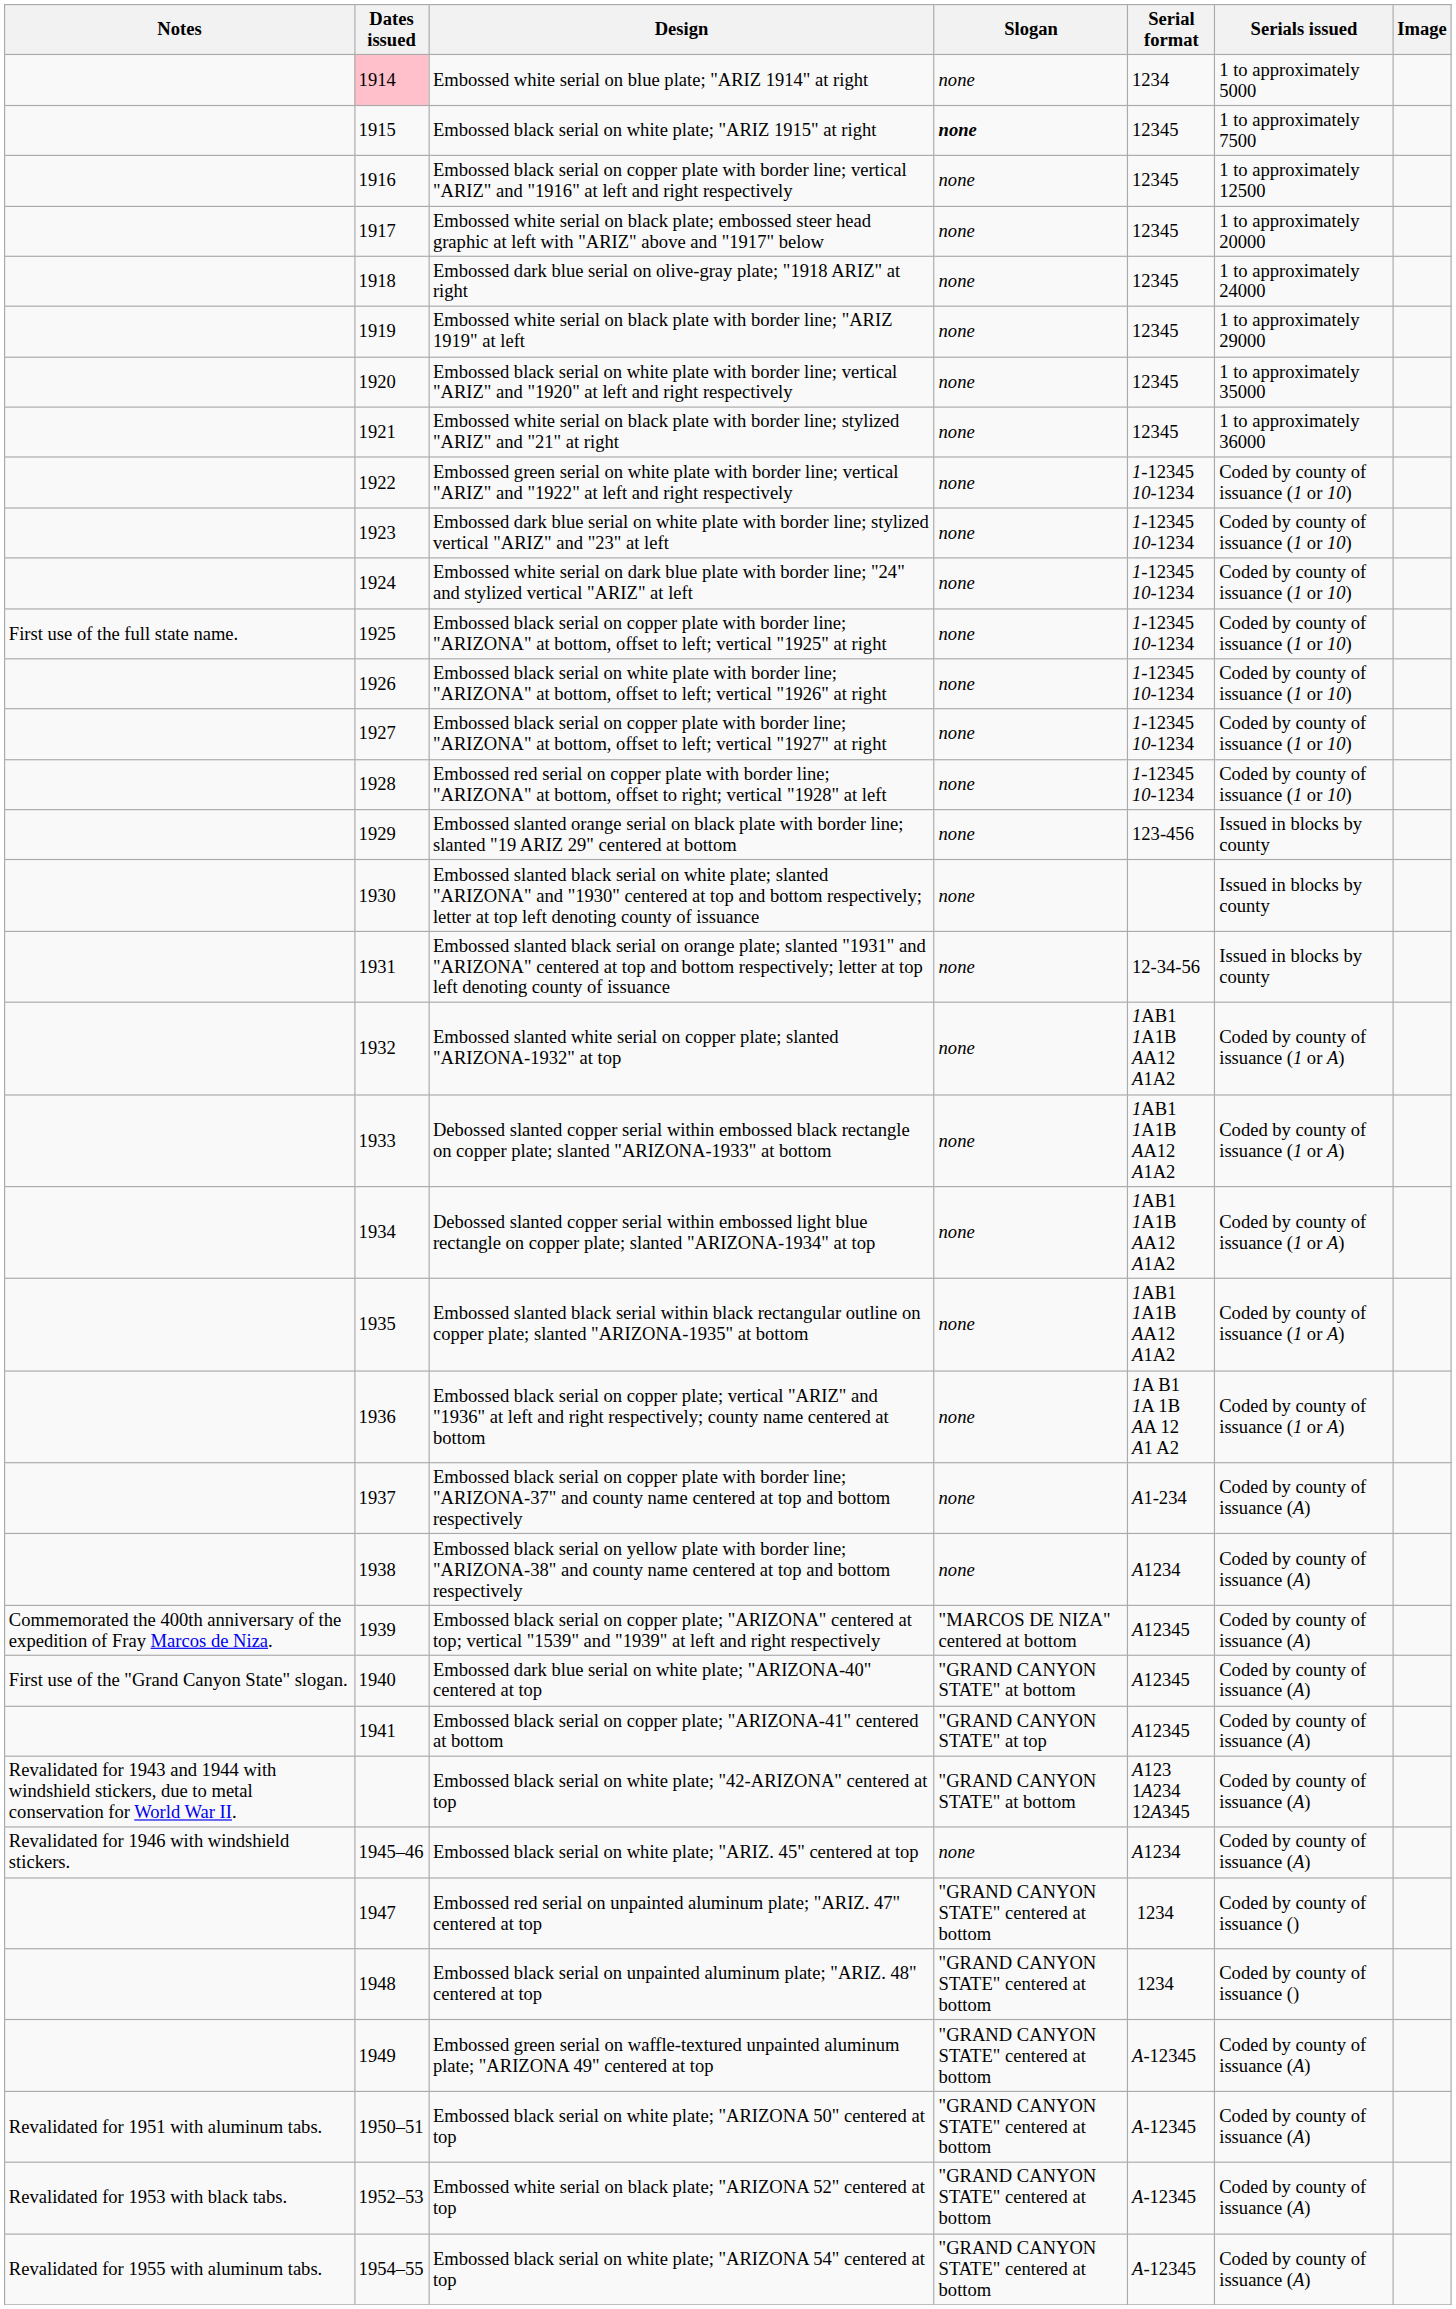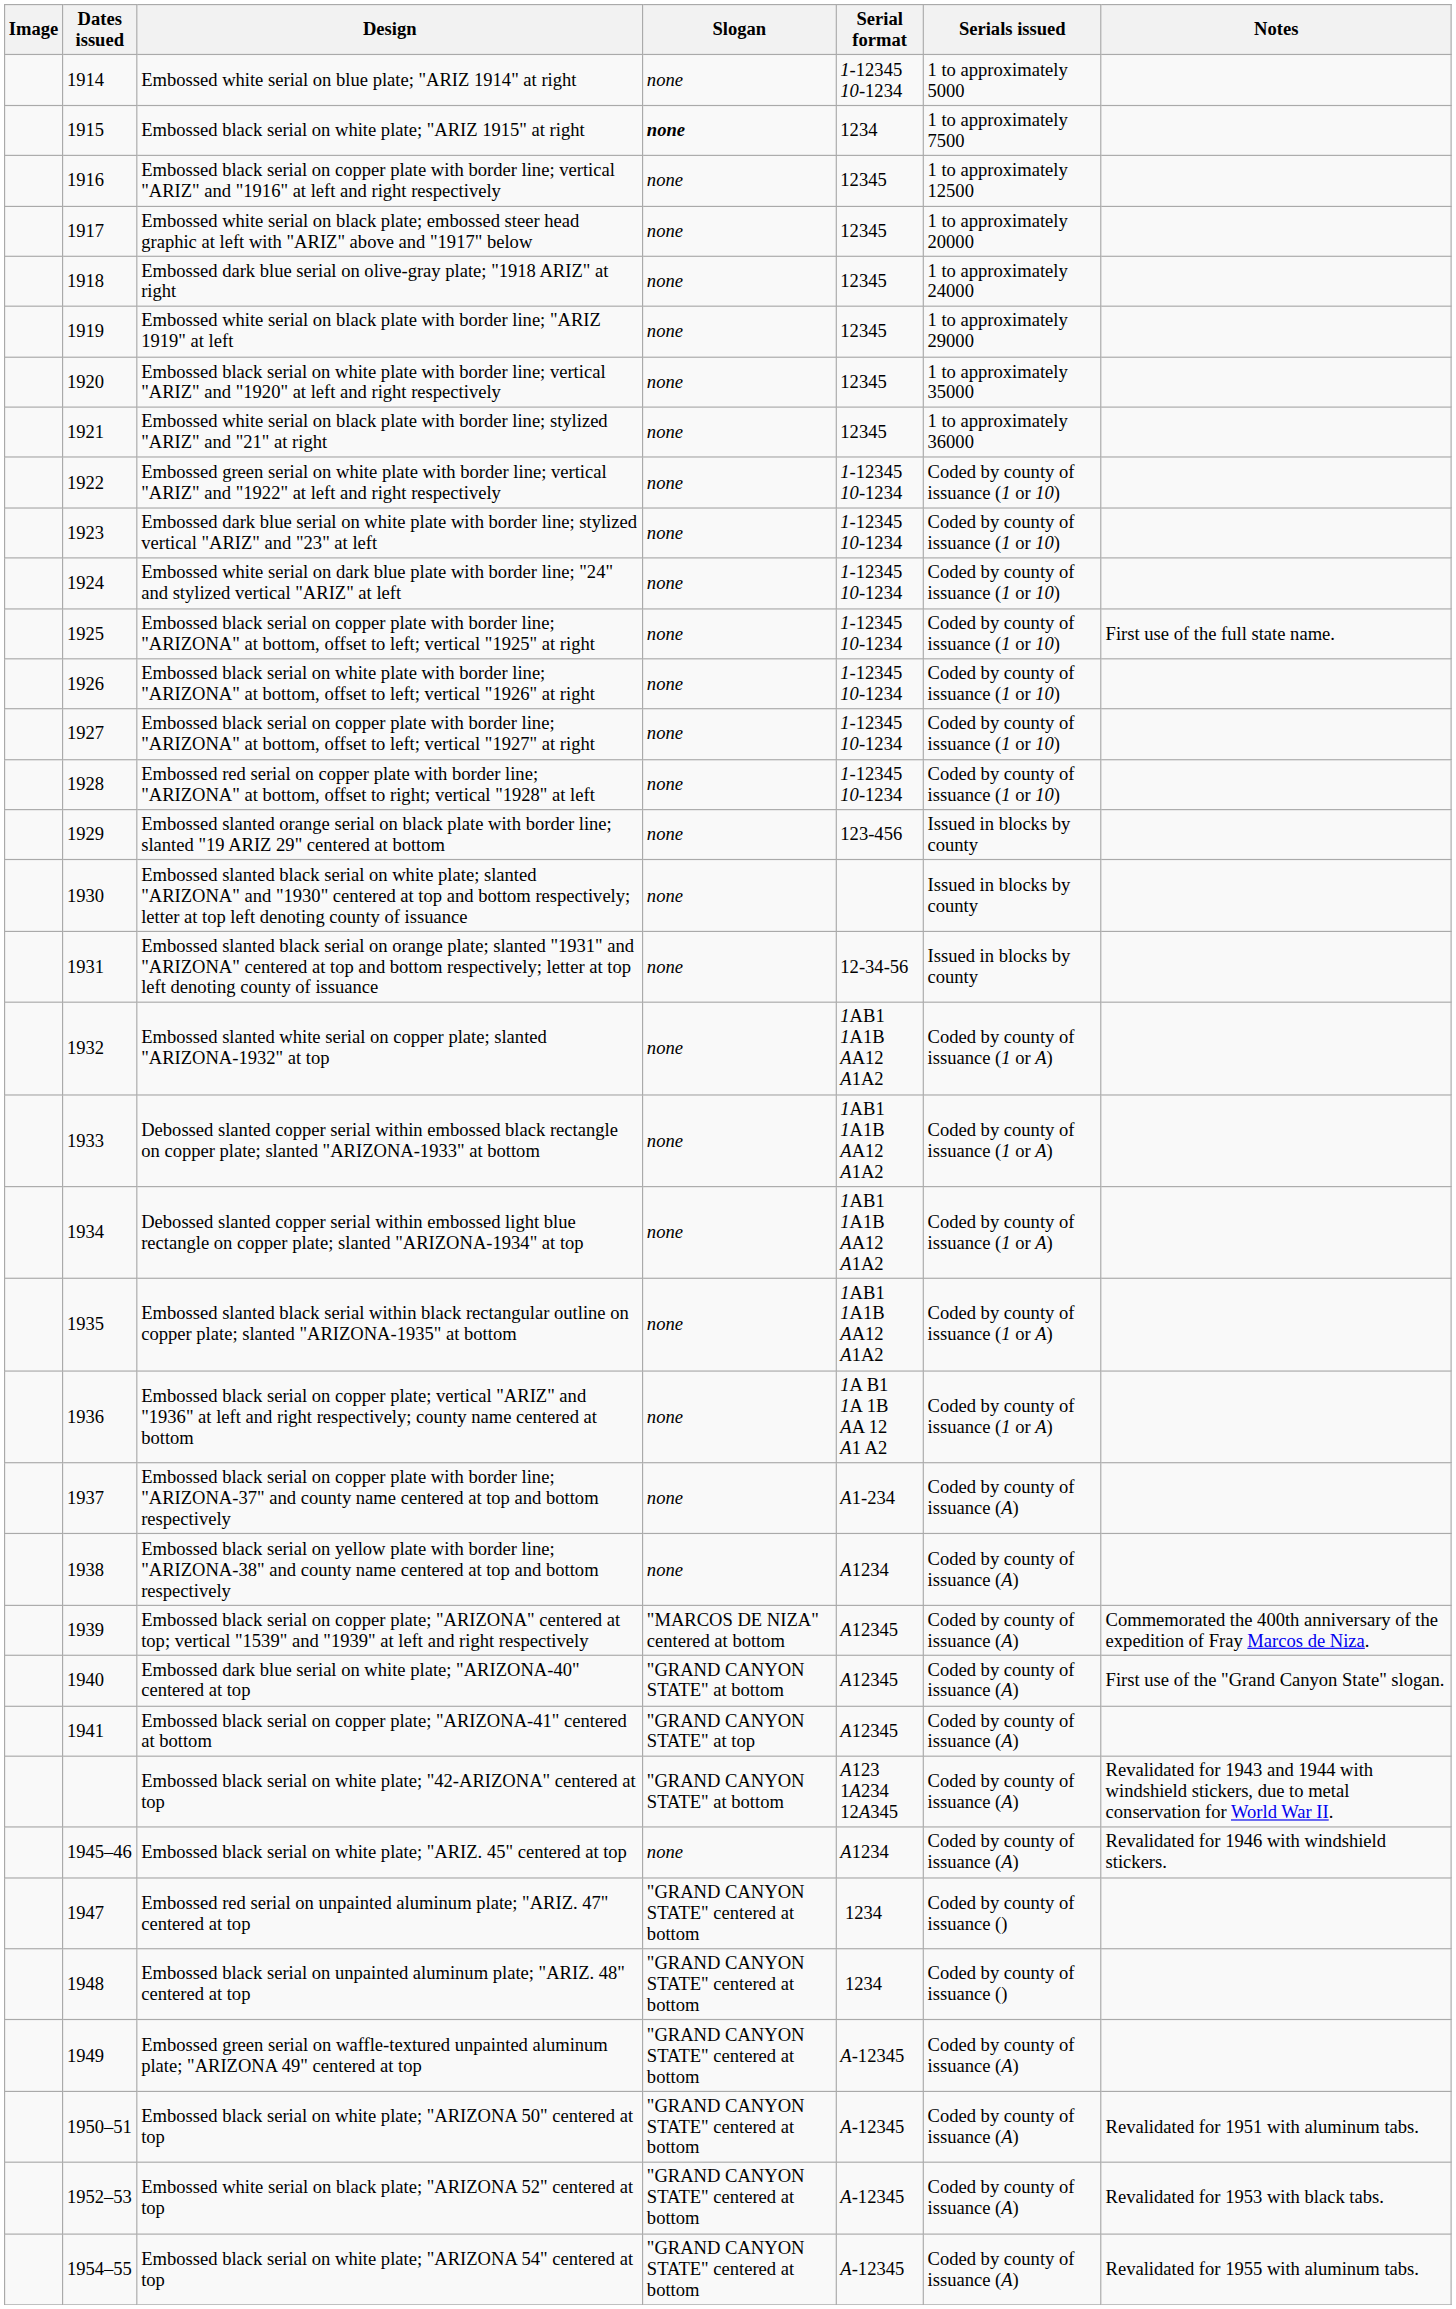 <table class="wikitable">
 <tr>
-<th>Notes</th>
+<th>Image</th>
 <th>Dates issued</th>
 <th>Design</th>
 <th>Slogan</th>
 <th>Serial format</th>
 <th>Serials issued</th>
-<th>Image</th>
+<th>Notes</th>
 </tr>
 <tr>
 <td></td>
-<td style="background: pink;">1914</td>
+<td>1914</td>
 <td>Embossed white serial on blue plate; "ARIZ 1914" at right</td>
 <td><em>none</em></td>
-<td>1234</td>
+<td><em>1</em>-12345<br><em>10</em>-1234</td>
 <td>1 to approximately 5000</td>
 <td></td>
 </tr>
 <tr>
 <td></td>
 <td>1915</td>
 <td>Embossed black serial on white plate; "ARIZ 1915" at right</td>
 <td><strong><em>none</em></strong></td>
-<td>12345</td>
+<td>1234</td>
 <td>1 to approximately 7500</td>
 <td></td>
 </tr>
 <tr>
 <td></td>
 <td>1916</td>
 <td>Embossed black serial on copper plate with border line; vertical "ARIZ" and "1916" at left and right respectively</td>
 <td><em>none</em></td>
 <td>12345</td>
 <td>1 to approximately 12500</td>
 <td></td>
 </tr>
 <tr>
 <td></td>
 <td>1917</td>
 <td>Embossed white serial on black plate; embossed steer head graphic at left with "ARIZ" above and "1917" below</td>
 <td><em>none</em></td>
 <td>12345</td>
 <td>1 to approximately 20000</td>
 <td></td>
 </tr>
 <tr>
 <td></td>
 <td>1918</td>
 <td>Embossed dark blue serial on olive-gray plate; "1918 ARIZ" at right</td>
 <td><em>none</em></td>
 <td>12345</td>
 <td>1 to approximately 24000</td>
 <td></td>
 </tr>
 <tr>
 <td></td>
 <td>1919</td>
 <td>Embossed white serial on black plate with border line; "ARIZ 1919" at left</td>
 <td><em>none</em></td>
 <td>12345</td>
 <td>1 to approximately 29000</td>
 <td></td>
 </tr>
 <tr>
 <td></td>
 <td>1920</td>
 <td>Embossed black serial on white plate with border line; vertical "ARIZ" and "1920" at left and right respectively</td>
 <td><em>none</em></td>
 <td>12345</td>
 <td>1 to approximately 35000</td>
 <td></td>
 </tr>
 <tr>
 <td></td>
 <td>1921</td>
 <td>Embossed white serial on black plate with border line; stylized "ARIZ" and "21" at right</td>
 <td><em>none</em></td>
 <td>12345</td>
 <td>1 to approximately 36000</td>
 <td></td>
 </tr>
 <tr>
 <td></td>
 <td>1922</td>
 <td>Embossed green serial on white plate with border line; vertical "ARIZ" and "1922" at left and right respectively</td>
 <td><em>none</em></td>
 <td><em>1</em>-12345<br><em>10</em>-1234</td>
 <td>Coded by county of issuance (<em>1</em> or <em>10</em>)</td>
 <td></td>
 </tr>
 <tr>
 <td></td>
 <td>1923</td>
 <td>Embossed dark blue serial on white plate with border line; stylized vertical "ARIZ" and "23" at left</td>
 <td><em>none</em></td>
 <td><em>1</em>-12345<br><em>10</em>-1234</td>
 <td>Coded by county of issuance (<em>1</em> or <em>10</em>)</td>
 <td></td>
 </tr>
 <tr>
 <td></td>
 <td>1924</td>
 <td>Embossed white serial on dark blue plate with border line; "24" and stylized vertical "ARIZ" at left</td>
 <td><em>none</em></td>
 <td><em>1</em>-12345<br><em>10</em>-1234</td>
 <td>Coded by county of issuance (<em>1</em> or <em>10</em>)</td>
 <td></td>
 </tr>
 <tr>
-<td>First use of the full state name.</td>
+<td></td>
 <td>1925</td>
 <td>Embossed black serial on copper plate with border line; "ARIZONA" at bottom, offset to left; vertical "1925" at right</td>
 <td><em>none</em></td>
 <td><em>1</em>-12345<br><em>10</em>-1234</td>
 <td>Coded by county of issuance (<em>1</em> or <em>10</em>)</td>
-<td></td>
+<td>First use of the full state name.</td>
 </tr>
 <tr>
 <td></td>
 <td>1926</td>
 <td>Embossed black serial on white plate with border line; "ARIZONA" at bottom, offset to left; vertical "1926" at right</td>
 <td><em>none</em></td>
 <td><em>1</em>-12345<br><em>10</em>-1234</td>
 <td>Coded by county of issuance (<em>1</em> or <em>10</em>)</td>
 <td></td>
 </tr>
 <tr>
 <td></td>
 <td>1927</td>
 <td>Embossed black serial on copper plate with border line; "ARIZONA" at bottom, offset to left; vertical "1927" at right</td>
 <td><em>none</em></td>
 <td><em>1</em>-12345<br><em>10</em>-1234</td>
 <td>Coded by county of issuance (<em>1</em> or <em>10</em>)</td>
 <td></td>
 </tr>
 <tr>
 <td></td>
 <td>1928</td>
 <td>Embossed red serial on copper plate with border line; "ARIZONA" at bottom, offset to right; vertical "1928" at left</td>
 <td><em>none</em></td>
 <td><em>1</em>-12345<br><em>10</em>-1234</td>
 <td>Coded by county of issuance (<em>1</em> or <em>10</em>)</td>
 <td></td>
 </tr>
 <tr>
 <td></td>
 <td>1929</td>
 <td>Embossed slanted orange serial on black plate with border line; slanted "19 ARIZ 29" centered at bottom</td>
 <td><em>none</em></td>
 <td>123-456</td>
 <td>Issued in blocks by county</td>
 <td></td>
 </tr>
 <tr>
 <td></td>
 <td>1930</td>
 <td>Embossed slanted black serial on white plate; slanted "ARIZONA" and "1930" centered at top and bottom respectively; letter at top left denoting county of issuance</td>
 <td><em>none</em></td>
 <td></td>
 <td>Issued in blocks by county</td>
 <td></td>
 </tr>
 <tr>
 <td></td>
 <td>1931</td>
 <td>Embossed slanted black serial on orange plate; slanted "1931" and "ARIZONA" centered at top and bottom respectively; letter at top left denoting county of issuance</td>
 <td><em>none</em></td>
 <td>12-34-56</td>
 <td>Issued in blocks by county</td>
 <td></td>
 </tr>
 <tr>
 <td></td>
 <td>1932</td>
 <td>Embossed slanted white serial on copper plate; slanted "ARIZONA-1932" at top</td>
 <td><em>none</em></td>
 <td><em>1</em>AB1<br><em>1</em>A1B<br><em>A</em>A12<br><em>A</em>1A2</td>
 <td>Coded by county of issuance (<em>1</em> or <em>A</em>)</td>
 <td></td>
 </tr>
 <tr>
 <td></td>
 <td>1933</td>
 <td>Debossed slanted copper serial within embossed black rectangle on copper plate; slanted "ARIZONA-1933" at bottom</td>
 <td><em>none</em></td>
 <td><em>1</em>AB1<br><em>1</em>A1B<br><em>A</em>A12<br><em>A</em>1A2</td>
 <td>Coded by county of issuance (<em>1</em> or <em>A</em>)</td>
 <td></td>
 </tr>
 <tr>
 <td></td>
 <td>1934</td>
 <td>Debossed slanted copper serial within embossed light blue rectangle on copper plate; slanted "ARIZONA-1934" at top</td>
 <td><em>none</em></td>
 <td><em>1</em>AB1<br><em>1</em>A1B<br><em>A</em>A12<br><em>A</em>1A2</td>
 <td>Coded by county of issuance (<em>1</em> or <em>A</em>)</td>
 <td></td>
 </tr>
 <tr>
 <td></td>
 <td>1935</td>
 <td>Embossed slanted black serial within black rectangular outline on copper plate; slanted "ARIZONA-1935" at bottom</td>
 <td><em>none</em></td>
 <td><em>1</em>AB1<br><em>1</em>A1B<br><em>A</em>A12<br><em>A</em>1A2</td>
 <td>Coded by county of issuance (<em>1</em> or <em>A</em>)</td>
 <td></td>
 </tr>
 <tr>
 <td></td>
 <td>1936</td>
 <td>Embossed black serial on copper plate; vertical "ARIZ" and "1936" at left and right respectively; county name centered at bottom</td>
 <td><em>none</em></td>
 <td><em>1</em>A B1<br><em>1</em>A 1B<br><em>A</em>A 12<br><em>A</em>1 A2</td>
 <td>Coded by county of issuance (<em>1</em> or <em>A</em>)</td>
 <td></td>
 </tr>
 <tr>
 <td></td>
 <td>1937</td>
 <td>Embossed black serial on copper plate with border line; "ARIZONA-37" and county name centered at top and bottom respectively</td>
 <td><em>none</em></td>
 <td><em>A</em>1-234</td>
 <td>Coded by county of issuance (<em>A</em>)</td>
 <td></td>
 </tr>
 <tr>
 <td></td>
 <td>1938</td>
 <td>Embossed black serial on yellow plate with border line; "ARIZONA-38" and county name centered at top and bottom respectively</td>
 <td><em>none</em></td>
 <td><em>A</em>1234</td>
 <td>Coded by county of issuance (<em>A</em>)</td>
 <td></td>
 </tr>
 <tr>
-<td>Commemorated the 400th anniversary of the expedition of Fray <a href='#'>Marcos de Niza</a>.</td>
+<td></td>
 <td>1939</td>
 <td>Embossed black serial on copper plate; "ARIZONA" centered at top; vertical "1539" and "1939" at left and right respectively</td>
 <td>"MARCOS DE NIZA" centered at bottom</td>
 <td><em>A</em>12345</td>
 <td>Coded by county of issuance (<em>A</em>)</td>
-<td></td>
+<td>Commemorated the 400th anniversary of the expedition of Fray <a href='#'>Marcos de Niza</a>.</td>
 </tr>
 <tr>
-<td>First use of the "Grand Canyon State" slogan.</td>
+<td></td>
 <td>1940</td>
 <td>Embossed dark blue serial on white plate; "ARIZONA-40" centered at top</td>
 <td>"GRAND CANYON STATE" at bottom</td>
 <td><em>A</em>12345</td>
 <td>Coded by county of issuance (<em>A</em>)</td>
-<td></td>
+<td>First use of the "Grand Canyon State" slogan.</td>
 </tr>
 <tr>
 <td></td>
 <td>1941</td>
 <td>Embossed black serial on copper plate; "ARIZONA-41" centered at bottom</td>
 <td>"GRAND CANYON STATE" at top</td>
 <td><em>A</em>12345</td>
 <td>Coded by county of issuance (<em>A</em>)</td>
 <td></td>
 </tr>
 <tr>
-<td>Revalidated for 1943 and 1944 with windshield stickers, due to metal conservation for <a href='#'>World War II</a>.</td>
+<td></td>
 <td></td>
 <td>Embossed black serial on white plate; "42-ARIZONA" centered at top</td>
 <td>"GRAND CANYON STATE" at bottom</td>
 <td><em>A</em>123<br>1<em>A</em>234<br>12<em>A</em>345</td>
 <td>Coded by county of issuance (<em>A</em>)</td>
-<td></td>
+<td>Revalidated for 1943 and 1944 with windshield stickers, due to metal conservation for <a href='#'>World War II</a>.</td>
 </tr>
 <tr>
-<td>Revalidated for 1946 with windshield stickers.</td>
+<td></td>
 <td>1945–46</td>
 <td>Embossed black serial on white plate; "ARIZ. 45" centered at top</td>
 <td><em>none</em></td>
 <td><em>A</em>1234</td>
 <td>Coded by county of issuance (<em>A</em>)</td>
-<td></td>
+<td>Revalidated for 1946 with windshield stickers.</td>
 </tr>
 <tr>
 <td></td>
 <td>1947</td>
 <td>Embossed red serial on unpainted aluminum plate; "ARIZ. 47" centered at top</td>
 <td>"GRAND CANYON STATE" centered at bottom</td>
 <td> 1234</td>
 <td>Coded by county of issuance ()</td>
 <td></td>
 </tr>
 <tr>
 <td></td>
 <td>1948</td>
 <td>Embossed black serial on unpainted aluminum plate; "ARIZ. 48" centered at top</td>
 <td>"GRAND CANYON STATE" centered at bottom</td>
 <td> 1234</td>
 <td>Coded by county of issuance ()</td>
 <td></td>
 </tr>
 <tr>
 <td></td>
 <td>1949</td>
 <td>Embossed green serial on waffle-textured unpainted aluminum plate; "ARIZONA 49" centered at top</td>
 <td>"GRAND CANYON STATE" centered at bottom</td>
 <td><em>A</em>-12345</td>
 <td>Coded by county of issuance (<em>A</em>)</td>
 <td></td>
 </tr>
 <tr>
-<td>Revalidated for 1951 with aluminum tabs.</td>
+<td> </td>
 <td>1950–51</td>
 <td>Embossed black serial on white plate; "ARIZONA 50" centered at top</td>
 <td>"GRAND CANYON STATE" centered at bottom</td>
 <td><em>A</em>-12345</td>
 <td>Coded by county of issuance (<em>A</em>)</td>
-<td> </td>
+<td>Revalidated for 1951 with aluminum tabs.</td>
 </tr>
 <tr>
-<td>Revalidated for 1953 with black tabs.</td>
+<td> </td>
 <td>1952–53</td>
 <td>Embossed white serial on black plate; "ARIZONA 52" centered at top</td>
 <td>"GRAND CANYON STATE" centered at bottom</td>
 <td><em>A</em>-12345</td>
 <td>Coded by county of issuance (<em>A</em>)</td>
-<td> </td>
+<td>Revalidated for 1953 with black tabs.</td>
 </tr>
 <tr>
-<td>Revalidated for 1955 with aluminum tabs.</td>
+<td> </td>
 <td>1954–55</td>
 <td>Embossed black serial on white plate; "ARIZONA 54" centered at top</td>
 <td>"GRAND CANYON STATE" centered at bottom</td>
 <td><em>A</em>-12345</td>
 <td>Coded by county of issuance (<em>A</em>)</td>
-<td> </td>
+<td>Revalidated for 1955 with aluminum tabs.</td>
 </tr>
 </table>
